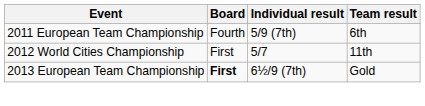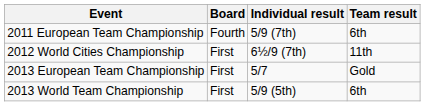 <table class="wikitable" style="text-align: left;">
 <tr>
 <th>Event</th>
 <th>Board</th>
 <th>Individual result</th>
 <th>Team result</th>
 </tr>
 <tr>
 <td>2011 European Team Championship</td>
 <td>Fourth</td>
 <td>5/9 (7th)</td>
 <td>6th</td>
 </tr>
 <tr>
 <td>2012 World Cities Championship</td>
 <td>First</td>
-<td>5/7</td>
+<td>6½/9 (7th)</td>
 <td>11th</td>
 </tr>
 <tr>
 <td>2013 European Team Championship</td>
-<td><strong>First</strong></td>
-<td>6½/9 (7th)</td>
+<td>First</td>
+<td>5/7</td>
 <td>Gold</td>
 </tr>
+<tr>
+<td>2013 World Team Championship</td>
+<td>First</td>
+<td>5/9 (5th)</td>
+<td>6th</td>
+</tr>
 </table>
